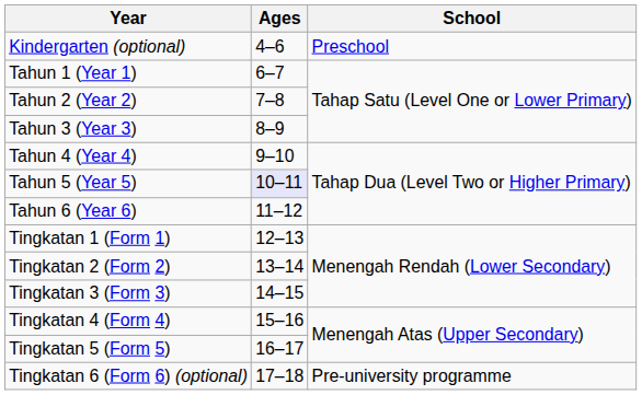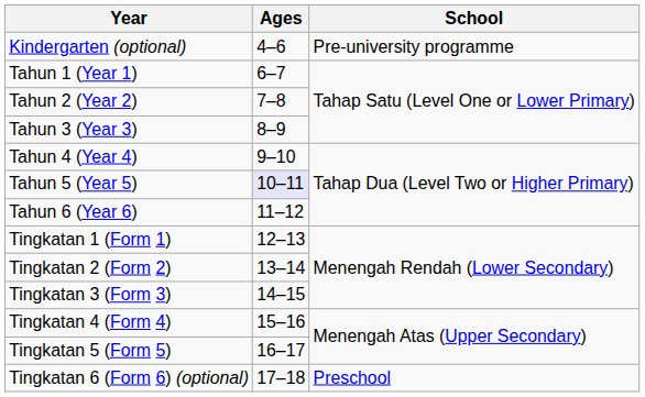 <table class="wikitable">
 <tr>
 <th>Year</th>
 <th>Ages</th>
 <th>School</th>
 </tr>
 <tr>
 <td><a href='#'>Kindergarten</a> <em>(optional)</em></td>
 <td>4–6</td>
-<td><a href='#'>Preschool</a></td>
+<td rowspan=1>Pre-university programme</td>
 </tr>
 <tr>
 <td>Tahun 1 (<a href='#'>Year 1</a>)</td>
 <td>6–7</td>
 <td rowspan=3>Tahap Satu (Level One or <a href='#'>Lower Primary</a>)</td>
 </tr>
 <tr>
 <td>Tahun 2 (<a href='#'>Year 2</a>)</td>
 <td>7–8</td>
 </tr>
 <tr>
 <td>Tahun 3 (<a href='#'>Year 3</a>)</td>
 <td>8–9</td>
 </tr>
 <tr>
 <td>Tahun 4 (<a href='#'>Year 4</a>)</td>
 <td>9–10</td>
 <td rowspan=3>Tahap Dua (Level Two or <a href='#'>Higher Primary</a>)</td>
 </tr>
 <tr>
 <td>Tahun 5 (<a href='#'>Year 5</a>)</td>
 <td style="background: lavender;">10–11</td>
 </tr>
 <tr>
 <td>Tahun 6 (<a href='#'>Year 6</a>)</td>
 <td>11–12</td>
 </tr>
 <tr>
 <td>Tingkatan 1 (<a href='#'>Form</a> <a href='#'>1</a>)</td>
 <td>12–13</td>
 <td rowspan=3>Menengah Rendah (<a href='#'>Lower Secondary</a>)</td>
 </tr>
 <tr>
 <td>Tingkatan 2 (<a href='#'>Form</a> <a href='#'>2</a>)</td>
 <td>13–14</td>
 </tr>
 <tr>
 <td>Tingkatan 3 (<a href='#'>Form</a> <a href='#'>3</a>)</td>
 <td>14–15</td>
 </tr>
 <tr>
 <td>Tingkatan 4 (<a href='#'>Form</a> <a href='#'>4</a>)</td>
 <td>15–16</td>
 <td rowspan=2>Menengah Atas (<a href='#'>Upper Secondary</a>)</td>
 </tr>
 <tr>
 <td>Tingkatan 5 (<a href='#'>Form</a> <a href='#'>5</a>)</td>
 <td>16–17</td>
 </tr>
 <tr>
 <td>Tingkatan 6 (<a href='#'>Form</a> <a href='#'>6</a>) <em>(optional)</em></td>
 <td>17–18</td>
-<td rowspan=1>Pre-university programme</td>
+<td><a href='#'>Preschool</a></td>
 </tr>
 </table>
